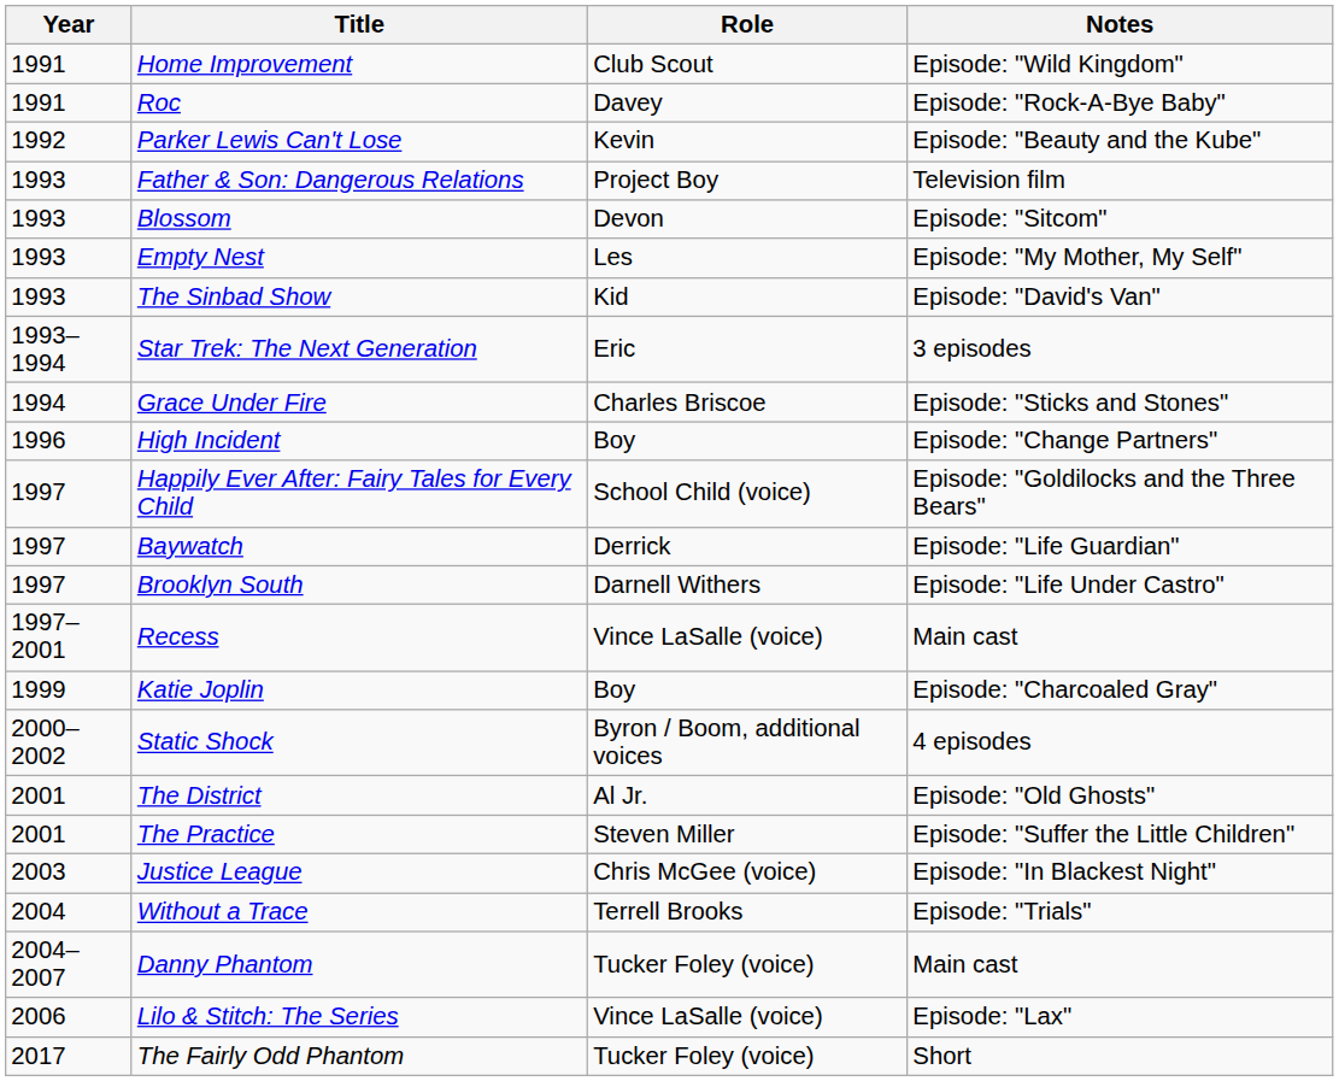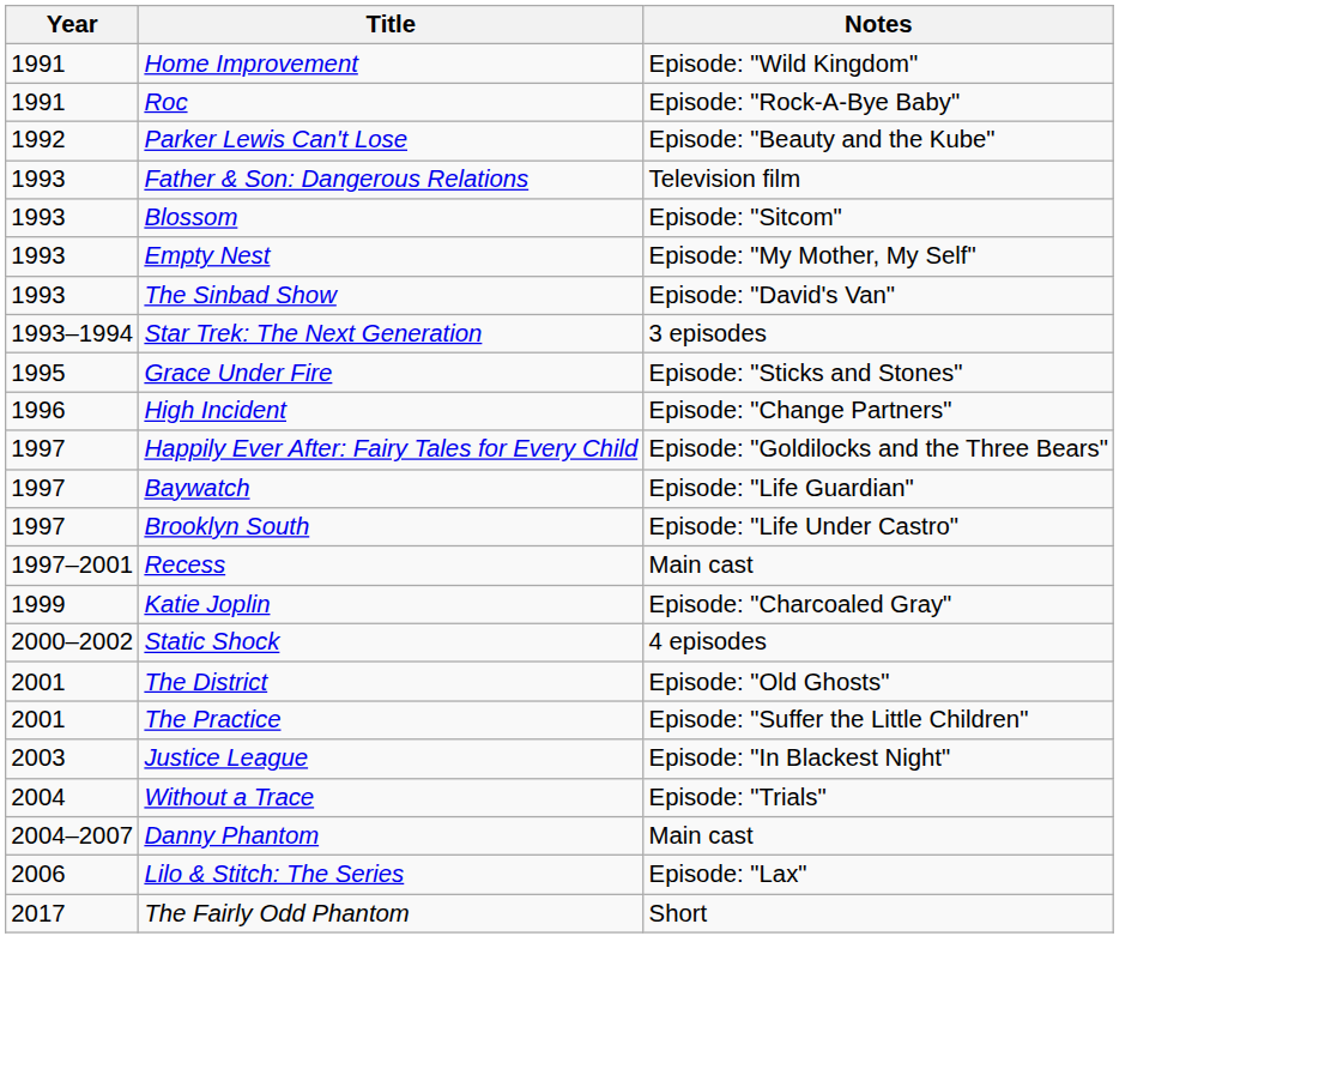 <table class="wikitable sortable">
 <tr>
 <th>Year</th>
 <th>Title</th>
-<th>Role</th>
 <th>Notes</th>
 </tr>
 <tr>
 <td>1991</td>
 <td><em><a href='#'>Home Improvement</a></em></td>
-<td>Club Scout</td>
 <td>Episode: "Wild Kingdom"</td>
 </tr>
 <tr>
 <td>1991</td>
 <td><em><a href='#'>Roc</a></em></td>
-<td>Davey</td>
 <td>Episode: "Rock-A-Bye Baby"</td>
 </tr>
 <tr>
 <td>1992</td>
 <td><em><a href='#'>Parker Lewis Can't Lose</a></em></td>
-<td>Kevin</td>
 <td>Episode: "Beauty and the Kube"</td>
 </tr>
 <tr>
 <td>1993</td>
 <td><em><a href='#'>Father & Son: Dangerous Relations</a></em></td>
-<td>Project Boy</td>
 <td>Television film</td>
 </tr>
 <tr>
 <td>1993</td>
 <td><em><a href='#'>Blossom</a></em></td>
-<td>Devon</td>
 <td>Episode: "Sitcom"</td>
 </tr>
 <tr>
 <td>1993</td>
 <td><em><a href='#'>Empty Nest</a></em></td>
-<td>Les</td>
 <td>Episode: "My Mother, My Self"</td>
 </tr>
 <tr>
 <td>1993</td>
 <td><em><a href='#'>The Sinbad Show</a></em></td>
-<td>Kid</td>
 <td>Episode: "David's Van"</td>
 </tr>
 <tr>
 <td>1993–1994</td>
 <td><em><a href='#'>Star Trek: The Next Generation</a></em></td>
-<td>Eric</td>
 <td>3 episodes</td>
 </tr>
 <tr>
-<td>1994</td>
+<td>1995</td>
 <td><em><a href='#'>Grace Under Fire</a></em></td>
-<td>Charles Briscoe</td>
 <td>Episode: "Sticks and Stones"</td>
 </tr>
 <tr>
 <td>1996</td>
 <td><em><a href='#'>High Incident</a></em></td>
-<td>Boy</td>
 <td>Episode: "Change Partners"</td>
 </tr>
 <tr>
 <td>1997</td>
 <td><em><a href='#'>Happily Ever After: Fairy Tales for Every Child</a></em></td>
-<td>School Child (voice)</td>
 <td>Episode: "Goldilocks and the Three Bears"</td>
 </tr>
 <tr>
 <td>1997</td>
 <td><em><a href='#'>Baywatch</a></em></td>
-<td>Derrick</td>
 <td>Episode: "Life Guardian"</td>
 </tr>
 <tr>
 <td>1997</td>
 <td><em><a href='#'>Brooklyn South</a></em></td>
-<td>Darnell Withers</td>
 <td>Episode: "Life Under Castro"</td>
 </tr>
 <tr>
 <td>1997–2001</td>
 <td><em><a href='#'>Recess</a></em></td>
-<td>Vince LaSalle (voice)</td>
 <td>Main cast</td>
 </tr>
 <tr>
 <td>1999</td>
 <td><em><a href='#'>Katie Joplin</a></em></td>
-<td>Boy</td>
 <td>Episode: "Charcoaled Gray"</td>
 </tr>
 <tr>
 <td>2000–2002</td>
 <td><em><a href='#'>Static Shock</a></em></td>
-<td>Byron / Boom, additional voices</td>
 <td>4 episodes</td>
 </tr>
 <tr>
 <td>2001</td>
 <td><em><a href='#'>The District</a></em></td>
-<td>Al Jr.</td>
 <td>Episode: "Old Ghosts"</td>
 </tr>
 <tr>
 <td>2001</td>
 <td><em><a href='#'>The Practice</a></em></td>
-<td>Steven Miller</td>
 <td>Episode: "Suffer the Little Children"</td>
 </tr>
 <tr>
 <td>2003</td>
 <td><em><a href='#'>Justice League</a></em></td>
-<td>Chris McGee (voice)</td>
 <td>Episode: "In Blackest Night"</td>
 </tr>
 <tr>
 <td>2004</td>
 <td><em><a href='#'>Without a Trace</a></em></td>
-<td>Terrell Brooks</td>
 <td>Episode: "Trials"</td>
 </tr>
 <tr>
 <td>2004–2007</td>
 <td><em><a href='#'>Danny Phantom</a></em></td>
-<td>Tucker Foley (voice)</td>
 <td>Main cast</td>
 </tr>
 <tr>
 <td>2006</td>
 <td><em><a href='#'>Lilo & Stitch: The Series</a></em></td>
-<td>Vince LaSalle (voice)</td>
 <td>Episode: "Lax"</td>
 </tr>
 <tr>
 <td>2017</td>
 <td><em>The Fairly Odd Phantom</em></td>
-<td>Tucker Foley (voice)</td>
 <td>Short</td>
 </tr>
 </table>
